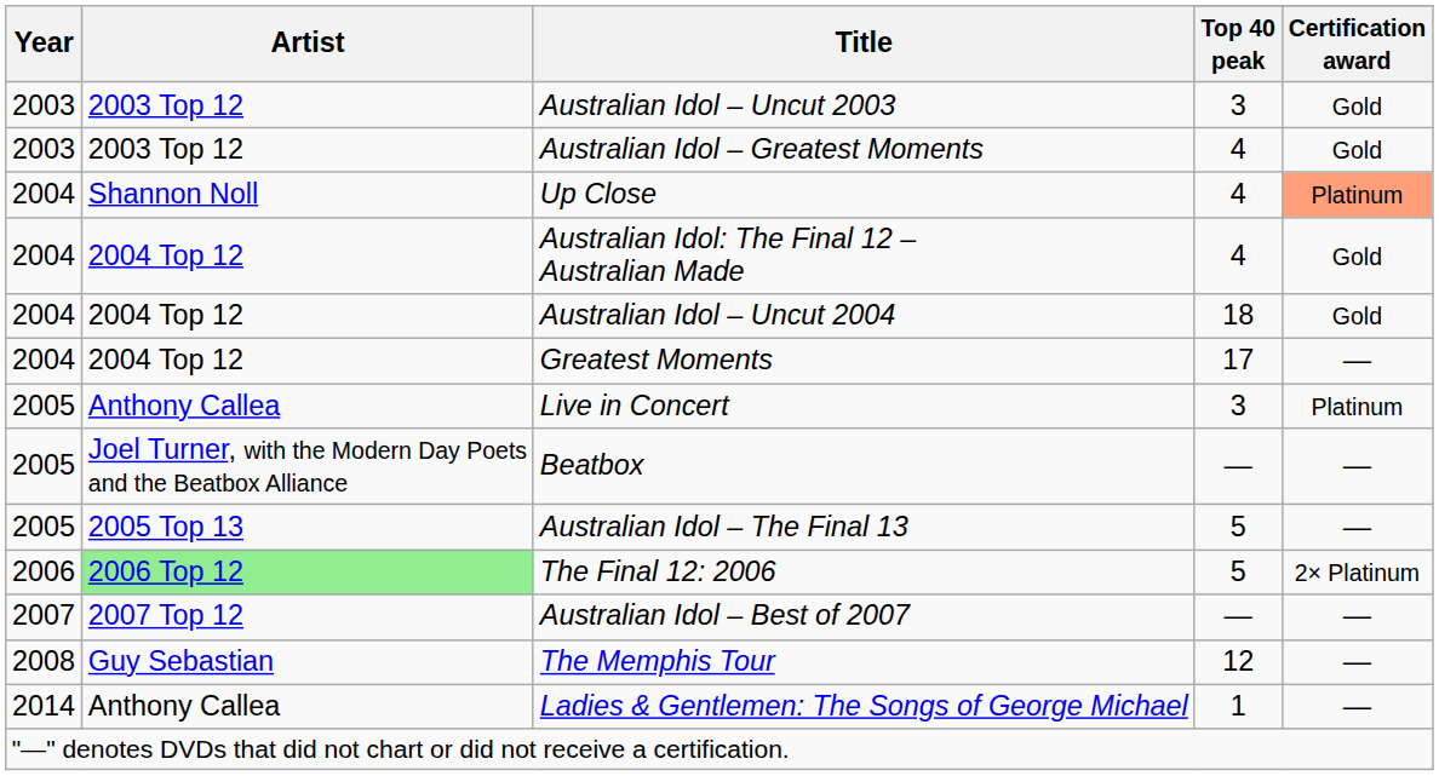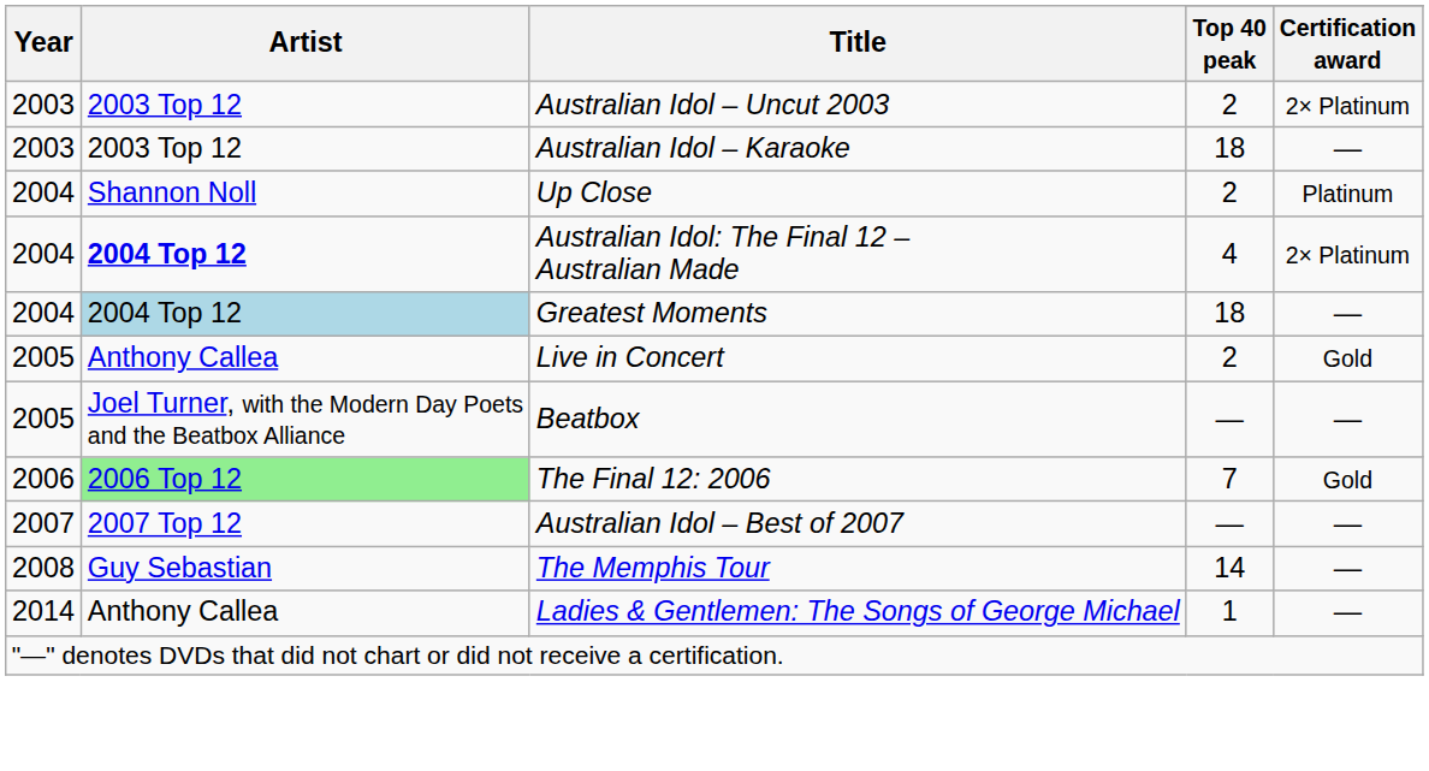 <table class="wikitable">
 <tr>
 <th rowspan="2">Year</th>
 <th rowspan="2">Artist</th>
 <th rowspan="2">Title</th>
 </tr>
 <tr>
 <th><small>Top 40<br>peak</small></th>
 <th><small>Certification<br>award</small></th>
 </tr>
 <tr>
 <td>2003</td>
 <td><a href='#'>2003 Top 12</a></td>
 <td><em>Australian Idol – Uncut 2003</em></td>
-<td style="text-align:center;">3</td>
-<td style="text-align:center;"><small>Gold</small></td>
+<td style="text-align:center;">2</td>
+<td style="text-align:center;"><small>2× Platinum</small></td>
 </tr>
 <tr>
 <td>2003</td>
 <td>2003 Top 12</td>
-<td><em>Australian Idol – Greatest Moments</em></td>
-<td style="text-align:center;">4</td>
-<td style="text-align:center;"><small>Gold</small></td>
+<td><em>Australian Idol – Karaoke</em></td>
+<td style="text-align:center;">18</td>
+<td style="text-align:center;">—</td>
 </tr>
 <tr>
 <td>2004</td>
 <td><a href='#'>Shannon Noll</a></td>
 <td><em>Up Close</em></td>
-<td style="text-align:center;">4</td>
-<td style="background: lightsalmon; text-align:center;"><small>Platinum</small></td>
+<td style="text-align:center;">2</td>
+<td style="text-align:center;"><small>Platinum</small></td>
 </tr>
 <tr>
 <td>2004</td>
-<td><a href='#'>2004 Top 12</a></td>
+<td><strong><a href='#'>2004 Top 12</a></strong></td>
 <td><em>Australian Idol: The Final 12 –<br> Australian Made</em></td>
 <td style="text-align:center;">4</td>
-<td style="text-align:center;"><small>Gold</small></td>
+<td style="text-align:center;"><small>2× Platinum</small></td>
 </tr>
 <tr>
 <td>2004</td>
-<td>2004 Top 12</td>
-<td><em>Australian Idol – Uncut 2004</em></td>
+<td style="background: lightblue;">2004 Top 12</td>
+<td><em>Greatest Moments</em></td>
 <td style="text-align:center;">18</td>
-<td style="text-align:center;"><small>Gold</small></td>
-</tr>
-<tr>
-<td>2004</td>
-<td>2004 Top 12</td>
-<td><em>Greatest Moments</em></td>
-<td style="text-align:center;">17</td>
 <td style="text-align:center;">—</td>
 </tr>
 <tr>
 <td>2005</td>
 <td><a href='#'>Anthony Callea</a></td>
 <td><em>Live in Concert</em></td>
-<td style="text-align:center;">3</td>
-<td style="text-align:center;"><small>Platinum</small></td>
+<td style="text-align:center;">2</td>
+<td style="text-align:center;"><small>Gold</small></td>
 </tr>
 <tr>
 <td>2005</td>
 <td><a href='#'>Joel Turner</a>, <small>with the Modern Day Poets<br>and the Beatbox Alliance</small></td>
 <td><em>Beatbox</em></td>
 <td style="text-align:center;">—</td>
 <td style="text-align:center;">—</td>
 </tr>
 <tr>
-<td>2005</td>
-<td><a href='#'>2005 Top 13</a></td>
-<td><em>Australian Idol – The Final 13</em></td>
-<td style="text-align:center;">5</td>
-<td style="text-align:center;">—</td>
-</tr>
-<tr>
 <td>2006</td>
 <td style="background: lightgreen;"><a href='#'>2006 Top 12</a></td>
 <td><em>The Final 12: 2006</em></td>
-<td style="text-align:center;">5</td>
-<td style="text-align:center;"><small>2× Platinum</small></td>
+<td style="text-align:center;">7</td>
+<td style="text-align:center;"><small>Gold</small></td>
 </tr>
 <tr>
 <td>2007</td>
 <td><a href='#'>2007 Top 12</a></td>
 <td><em>Australian Idol – Best of 2007</em></td>
 <td style="text-align:center;">—</td>
 <td style="text-align:center;">—</td>
 </tr>
 <tr>
 <td>2008</td>
 <td><a href='#'>Guy Sebastian</a></td>
 <td><em><a href='#'>The Memphis Tour</a></em></td>
-<td style="text-align:center;">12</td>
+<td style="text-align:center;">14</td>
 <td style="text-align:center;">—</td>
 </tr>
 <tr>
 <td>2014</td>
 <td>Anthony Callea</td>
 <td><em><a href='#'>Ladies & Gentlemen: The Songs of George Michael</a></em></td>
 <td style="text-align:center;">1</td>
 <td style="text-align:center;">—</td>
 </tr>
 <tr>
 <td colspan="5" style="font-size:90%" style="text-align:center;">"—" denotes DVDs that did not chart or did not receive a certification.</td>
 </tr>
 </table>
